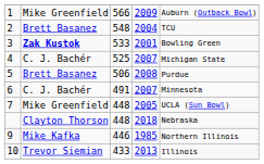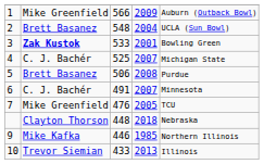 <table class="wikitable">
 <tr>
 </tr>
 <tr>
 <td>1</td>
 <td>Mike Greenfield</td>
 <td><abbr>566</abbr></td>
 <td><a href='#'>2009</a></td>
 <td style="font-size:80%;">Auburn (<a href='#'>Outback Bowl</a>)</td>
 </tr>
 <tr>
 <td>2</td>
 <td><a href='#'>Brett Basanez</a></td>
 <td><abbr>548</abbr></td>
 <td><a href='#'>2004</a></td>
-<td style="font-size:80%;">TCU</td>
+<td style="font-size:80%;">UCLA (<a href='#'>Sun Bowl</a>)</td>
 </tr>
 <tr>
 <td>3</td>
 <td><strong><a href='#'>Zak Kustok</a></strong></td>
 <td><abbr>533</abbr></td>
 <td><a href='#'>2001</a></td>
 <td style="font-size:80%;">Bowling Green</td>
 </tr>
 <tr>
 <td>4</td>
 <td>C. J. Bachér</td>
 <td><abbr>525</abbr></td>
 <td><a href='#'>2007</a></td>
 <td style="font-size:80%;">Michigan State</td>
 </tr>
 <tr>
 <td>5</td>
 <td><a href='#'>Brett Basanez</a></td>
 <td><abbr>506</abbr></td>
 <td><a href='#'>2008</a></td>
 <td style="font-size:80%;">Purdue</td>
 </tr>
 <tr>
 <td>6</td>
 <td>C. J. Bachér</td>
 <td><abbr>491</abbr></td>
 <td><a href='#'>2007</a></td>
 <td style="font-size:80%;">Minnesota</td>
 </tr>
 <tr>
 <td>7</td>
 <td>Mike Greenfield</td>
-<td><abbr>448</abbr></td>
+<td><abbr>476</abbr></td>
 <td><a href='#'>2005</a></td>
-<td style="font-size:80%;">UCLA (<a href='#'>Sun Bowl</a>)</td>
+<td style="font-size:80%;">TCU</td>
 </tr>
 <tr>
 <td></td>
 <td><a href='#'>Clayton Thorson</a></td>
 <td><abbr>448</abbr></td>
 <td><a href='#'>2018</a></td>
 <td style="font-size:80%;">Nebraska</td>
 </tr>
 <tr>
 <td>9</td>
 <td><a href='#'>Mike Kafka</a></td>
 <td><abbr>446</abbr></td>
 <td><a href='#'>1985</a></td>
 <td style="font-size:80%;">Northern Illinois</td>
 </tr>
 <tr>
 <td>10</td>
 <td><a href='#'>Trevor Siemian</a></td>
 <td><abbr>433</abbr></td>
 <td><a href='#'>2013</a></td>
 <td style="font-size:80%;">Illinois</td>
 </tr>
 </table>
